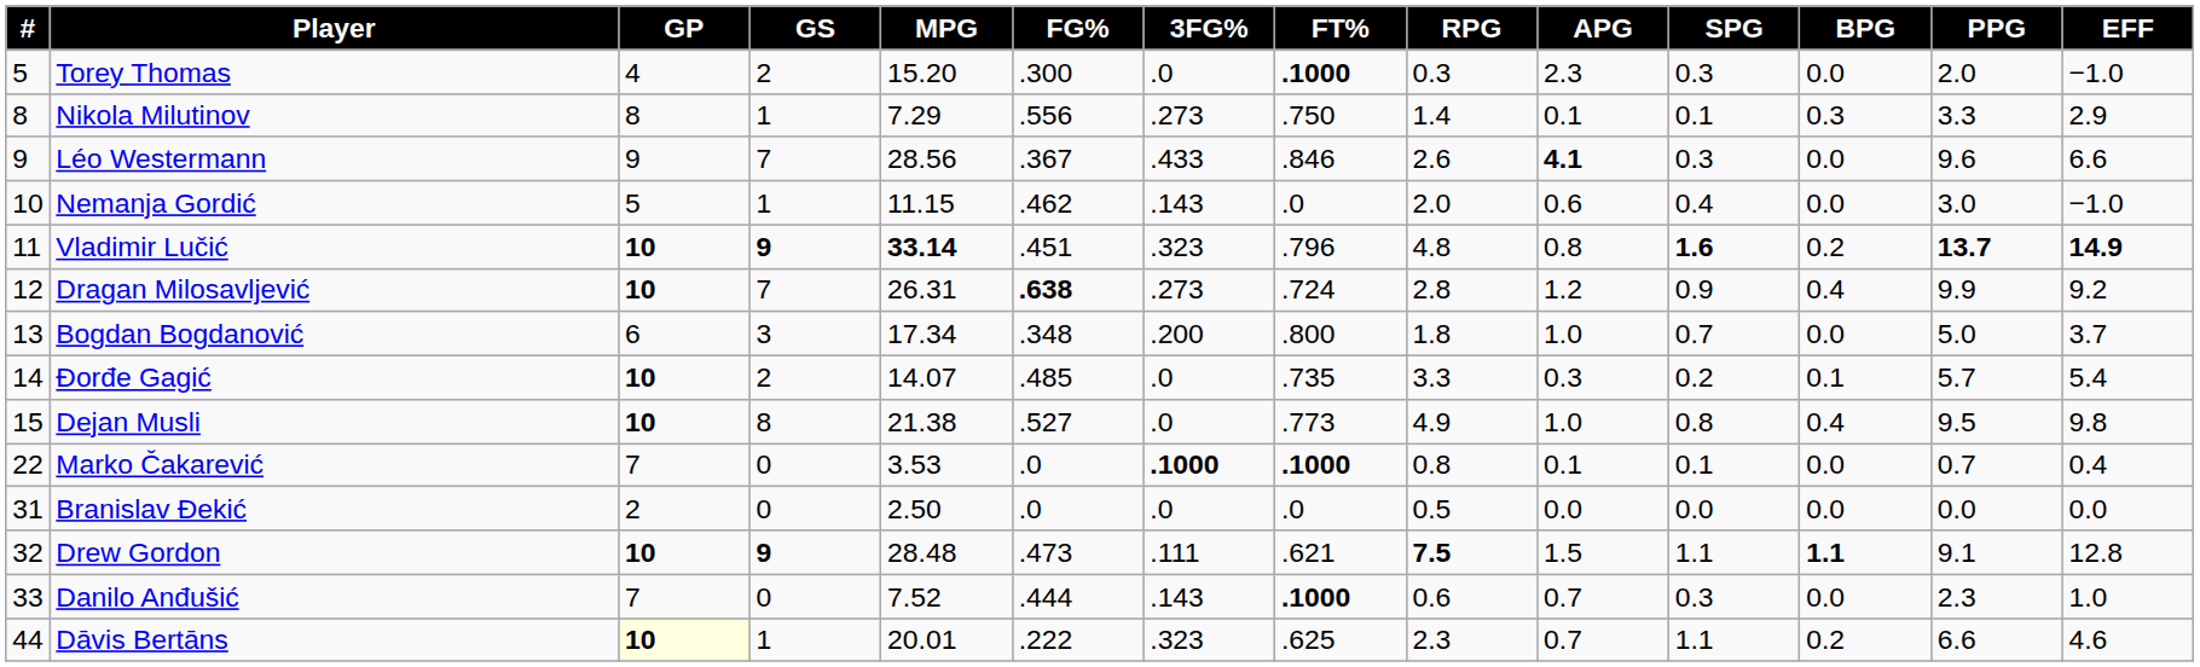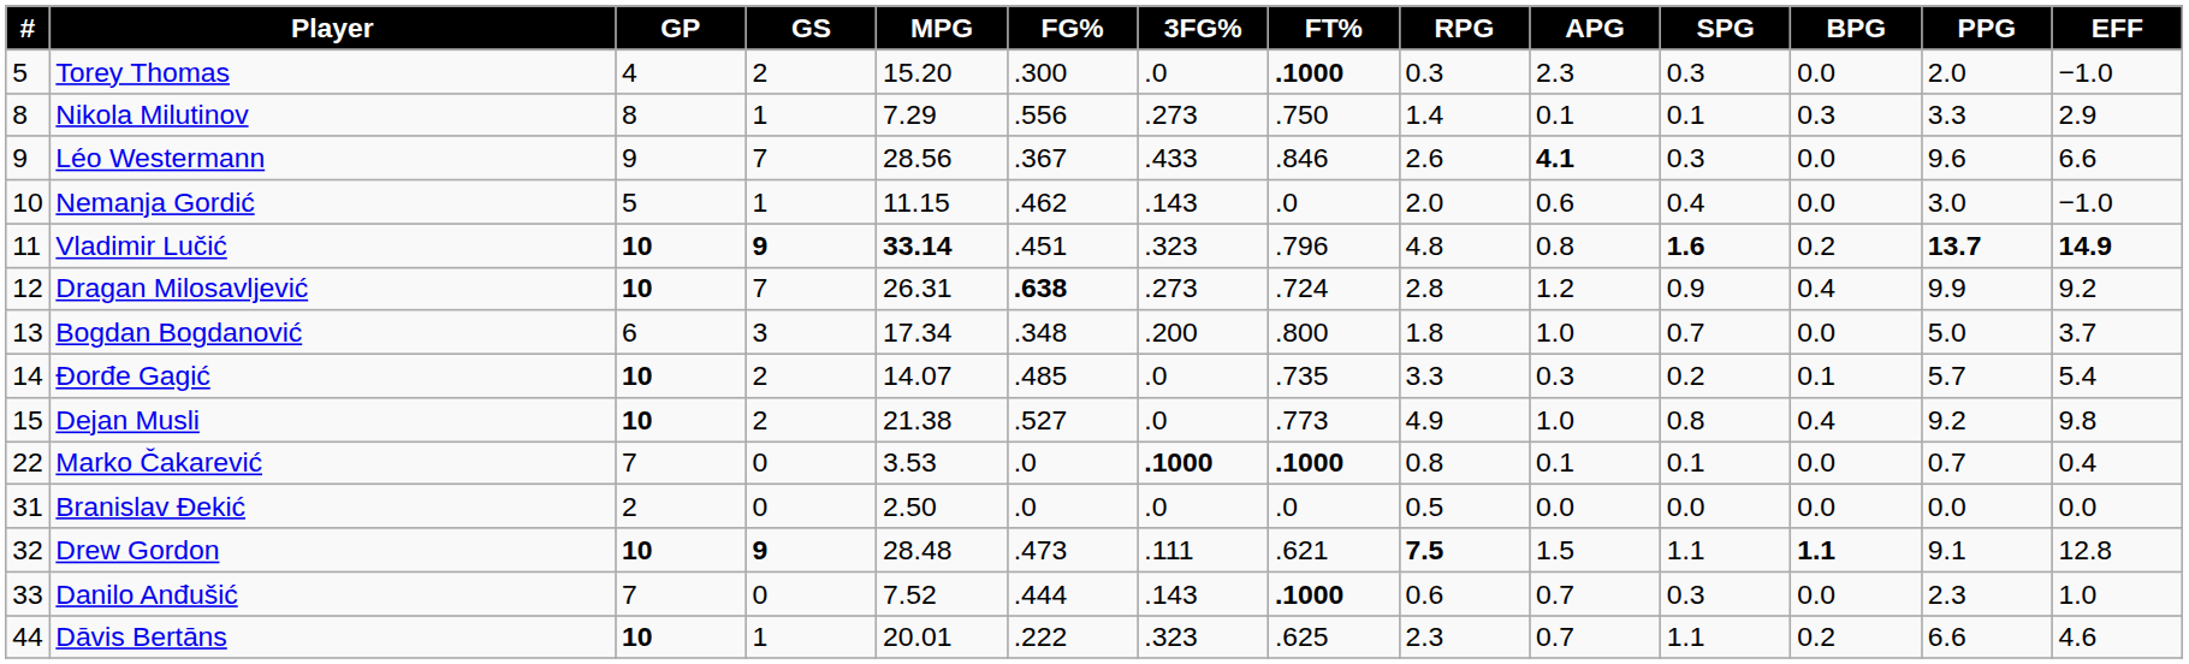 <table class="wikitable sortable" style="font-size: 90%">
 <tr>
 <th style="background:black; color:white;" width="2%">#</th>
 <th style="background:black; color:white;">Player</th>
 <th style="background:black; color:white;" width="6%">GP</th>
 <th style="background:black; color:white;" width="6%">GS</th>
 <th style="background:black; color:white;" width="6%">MPG</th>
 <th style="background:black; color:white;" width="6%">FG%</th>
 <th style="background:black; color:white;" width="6%">3FG%</th>
 <th style="background:black; color:white;" width="6%">FT%</th>
 <th style="background:black; color:white;" width="6%">RPG</th>
 <th style="background:black; color:white;" width="6%">APG</th>
 <th style="background:black; color:white;" width="6%">SPG</th>
 <th style="background:black; color:white;" width="6%">BPG</th>
 <th style="background:black; color:white;" width="6%">PPG</th>
 <th style="background:black; color:white;" width="6%">EFF</th>
 </tr>
 <tr>
 <td>5</td>
 <td> <a href='#'>Torey Thomas</a></td>
 <td>4</td>
 <td>2</td>
 <td>15.20</td>
 <td>.300</td>
 <td>.0</td>
 <td><strong>.1000</strong></td>
 <td>0.3</td>
 <td>2.3</td>
 <td>0.3</td>
 <td>0.0</td>
 <td>2.0</td>
 <td>−1.0</td>
 </tr>
 <tr>
 <td>8</td>
 <td> <a href='#'>Nikola Milutinov</a></td>
 <td>8</td>
 <td>1</td>
 <td>7.29</td>
 <td>.556</td>
 <td>.273</td>
 <td>.750</td>
 <td>1.4</td>
 <td>0.1</td>
 <td>0.1</td>
 <td>0.3</td>
 <td>3.3</td>
 <td>2.9</td>
 </tr>
 <tr>
 <td>9</td>
 <td> <a href='#'>Léo Westermann</a></td>
 <td>9</td>
 <td>7</td>
 <td>28.56</td>
 <td>.367</td>
 <td>.433</td>
 <td>.846</td>
 <td>2.6</td>
 <td><strong>4.1</strong></td>
 <td>0.3</td>
 <td>0.0</td>
 <td>9.6</td>
 <td>6.6</td>
 </tr>
 <tr>
 <td>10</td>
 <td> <a href='#'>Nemanja Gordić</a></td>
 <td>5</td>
 <td>1</td>
 <td>11.15</td>
 <td>.462</td>
 <td>.143</td>
 <td>.0</td>
 <td>2.0</td>
 <td>0.6</td>
 <td>0.4</td>
 <td>0.0</td>
 <td>3.0</td>
 <td>−1.0</td>
 </tr>
 <tr>
 <td>11</td>
 <td> <a href='#'>Vladimir Lučić</a></td>
 <td><strong>10</strong></td>
 <td><strong>9</strong></td>
 <td><strong>33.14</strong></td>
 <td>.451</td>
 <td>.323</td>
 <td>.796</td>
 <td>4.8</td>
 <td>0.8</td>
 <td><strong>1.6</strong></td>
 <td>0.2</td>
 <td><strong>13.7</strong></td>
 <td><strong>14.9</strong></td>
 </tr>
 <tr>
 <td>12</td>
 <td> <a href='#'>Dragan Milosavljević</a></td>
 <td><strong>10</strong></td>
 <td>7</td>
 <td>26.31</td>
 <td><strong>.638</strong></td>
 <td>.273</td>
 <td>.724</td>
 <td>2.8</td>
 <td>1.2</td>
 <td>0.9</td>
 <td>0.4</td>
 <td>9.9</td>
 <td>9.2</td>
 </tr>
 <tr>
 <td>13</td>
 <td> <a href='#'>Bogdan Bogdanović</a></td>
 <td>6</td>
 <td>3</td>
 <td>17.34</td>
 <td>.348</td>
 <td>.200</td>
 <td>.800</td>
 <td>1.8</td>
 <td>1.0</td>
 <td>0.7</td>
 <td>0.0</td>
 <td>5.0</td>
 <td>3.7</td>
 </tr>
 <tr>
 <td>14</td>
 <td> <a href='#'>Đorđe Gagić</a></td>
 <td><strong>10</strong></td>
 <td>2</td>
 <td>14.07</td>
 <td>.485</td>
 <td>.0</td>
 <td>.735</td>
 <td>3.3</td>
 <td>0.3</td>
 <td>0.2</td>
 <td>0.1</td>
 <td>5.7</td>
 <td>5.4</td>
 </tr>
 <tr>
 <td>15</td>
 <td> <a href='#'>Dejan Musli</a></td>
 <td><strong>10</strong></td>
-<td>8</td>
+<td>2</td>
 <td>21.38</td>
 <td>.527</td>
 <td>.0</td>
 <td>.773</td>
 <td>4.9</td>
 <td>1.0</td>
 <td>0.8</td>
 <td>0.4</td>
-<td>9.5</td>
+<td>9.2</td>
 <td>9.8</td>
 </tr>
 <tr>
 <td>22</td>
 <td> <a href='#'>Marko Čakarević</a></td>
 <td>7</td>
 <td>0</td>
 <td>3.53</td>
 <td>.0</td>
 <td><strong>.1000</strong></td>
 <td><strong>.1000</strong></td>
 <td>0.8</td>
 <td>0.1</td>
 <td>0.1</td>
 <td>0.0</td>
 <td>0.7</td>
 <td>0.4</td>
 </tr>
 <tr>
 <td>31</td>
 <td> <a href='#'>Branislav Đekić</a></td>
 <td>2</td>
 <td>0</td>
 <td>2.50</td>
 <td>.0</td>
 <td>.0</td>
 <td>.0</td>
 <td>0.5</td>
 <td>0.0</td>
 <td>0.0</td>
 <td>0.0</td>
 <td>0.0</td>
 <td>0.0</td>
 </tr>
 <tr>
 <td>32</td>
 <td> <a href='#'>Drew Gordon</a></td>
 <td><strong>10</strong></td>
 <td><strong>9</strong></td>
 <td>28.48</td>
 <td>.473</td>
 <td>.111</td>
 <td>.621</td>
 <td><strong>7.5</strong></td>
 <td>1.5</td>
 <td>1.1</td>
 <td><strong>1.1</strong></td>
 <td>9.1</td>
 <td>12.8</td>
 </tr>
 <tr>
 <td>33</td>
 <td> <a href='#'>Danilo Anđušić</a></td>
 <td>7</td>
 <td>0</td>
 <td>7.52</td>
 <td>.444</td>
 <td>.143</td>
 <td><strong>.1000</strong></td>
 <td>0.6</td>
 <td>0.7</td>
 <td>0.3</td>
 <td>0.0</td>
 <td>2.3</td>
 <td>1.0</td>
 </tr>
 <tr>
 <td>44</td>
 <td> <a href='#'>Dāvis Bertāns</a></td>
-<td style="background: lightyellow;"><strong>10</strong></td>
+<td><strong>10</strong></td>
 <td>1</td>
 <td>20.01</td>
 <td>.222</td>
 <td>.323</td>
 <td>.625</td>
 <td>2.3</td>
 <td>0.7</td>
 <td>1.1</td>
 <td>0.2</td>
 <td>6.6</td>
 <td>4.6</td>
 </tr>
 </table>
